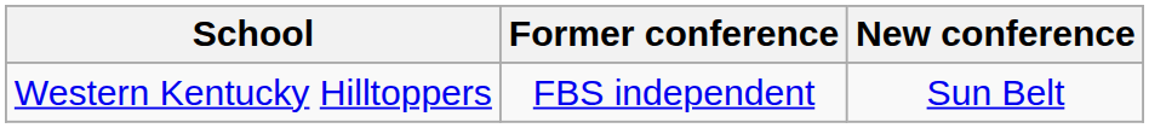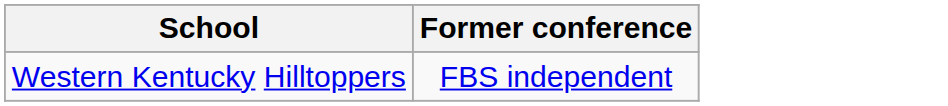 <table class="wikitable sortable">
 <tr>
 <th>School</th>
 <th>Former conference</th>
-<th>New conference</th>
 </tr>
 <tr style="text-align:center;">
 <td><a href='#'>Western Kentucky</a> <a href='#'>Hilltoppers</a></td>
 <td><a href='#'>FBS independent</a></td>
-<td><a href='#'>Sun Belt</a></td>
 </tr>
 </table>
